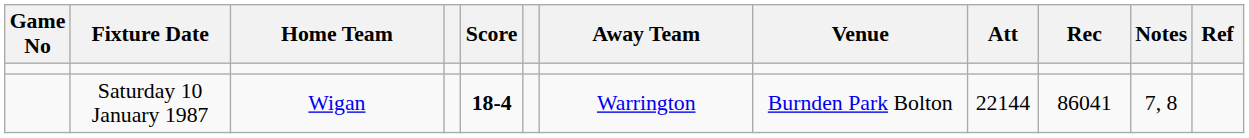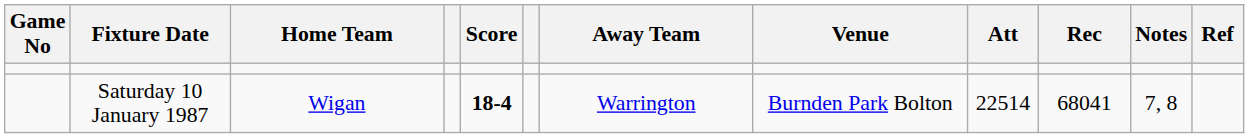 <table class="wikitable" style="text-align:center;">
 <tr>
 <th width=10 abbr="No">Game No</th>
 <th width=110 abbr="Date">Fixture Date</th>
 <th width=150 abbr="Home Team">Home Team</th>
 <th width=5 abbr="space"></th>
 <th width=20 abbr="Score">Score</th>
 <th width=5 abbr="space"></th>
 <th width=150 abbr="Away Team">Away Team</th>
 <th width=150 abbr="Venue">Venue</th>
 <th width=45 abbr="Att">Att</th>
 <th width=60 abbr="Rec">Rec</th>
 <th width=20 abbr="Notes">Notes</th>
 <th width=30 abbr="Ref">Ref</th>
 </tr>
 <tr>
 <td></td>
 <td></td>
 <td></td>
 <td></td>
 <td></td>
 <td></td>
 <td></td>
 <td></td>
 <td></td>
 <td></td>
 <td></td>
 </tr>
 <tr>
 <td></td>
 <td>Saturday 10 January 1987</td>
 <td><a href='#'>Wigan</a></td>
 <td></td>
 <td><strong>18-4</strong></td>
 <td></td>
 <td><a href='#'>Warrington</a></td>
 <td><a href='#'>Burnden Park</a>    Bolton</td>
-<td>22144</td>
-<td>86041</td>
+<td>22514</td>
+<td>68041</td>
 <td>7, 8</td>
 <td></td>
 </tr>
 </table>
